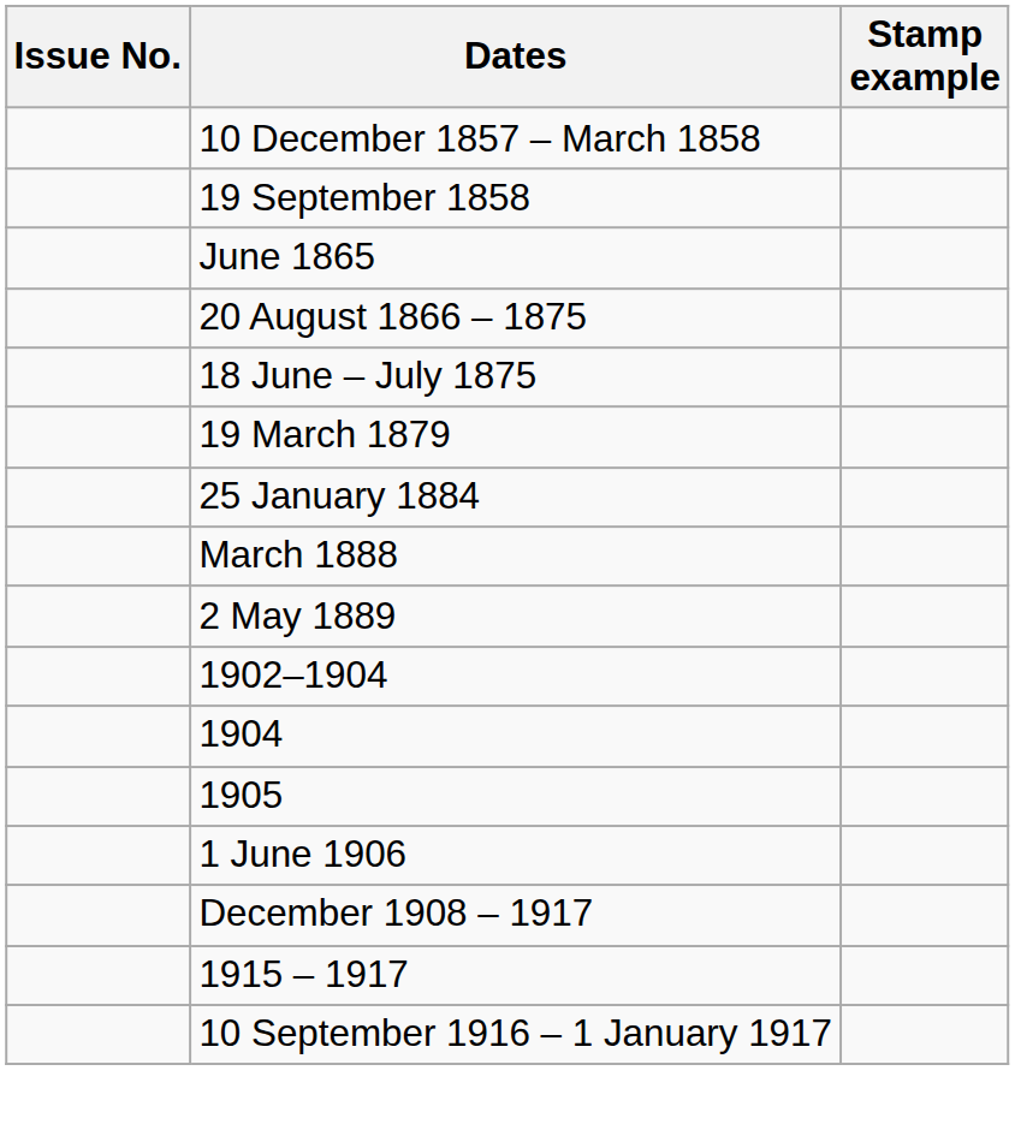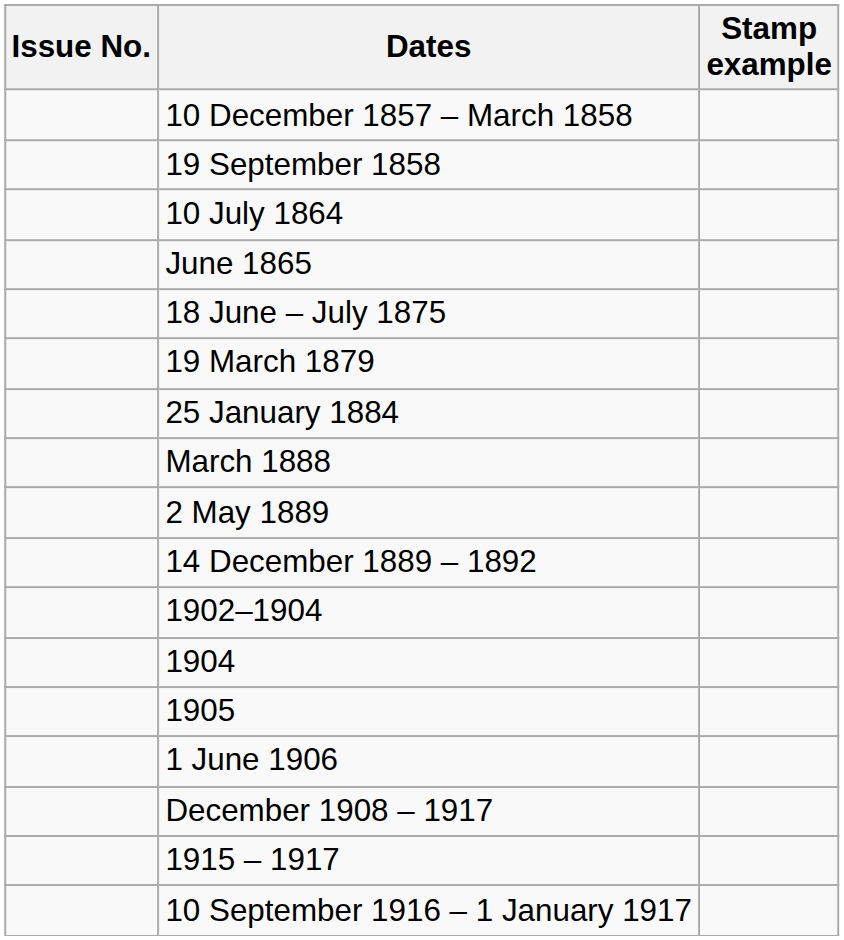 <table class="wikitable sortable" style="margin: 1em auto 1em auto;">
 <tr style="text-align:center">
 <th>Issue No.</th>
 <th>Dates</th>
 <th>Stamp<br>example</th>
 </tr>
 <tr ---->
 <td></td>
 <td>10 December 1857 – March 1858</td>
 <td></td>
 </tr>
 <tr ---->
 <td></td>
 <td>19 September 1858</td>
 <td></td>
 </tr>
 <tr ---->
 <td></td>
-<td>June 1865</td>
+<td>10 July 1864</td>
 <td></td>
 </tr>
 <tr ---->
 <td></td>
-<td>20 August 1866 – 1875</td>
+<td>June 1865</td>
 <td></td>
 </tr>
 <tr ---->
 <td></td>
 <td>18 June – July 1875</td>
 <td></td>
 </tr>
 <tr ---->
 <td></td>
 <td>19 March 1879</td>
 <td></td>
 </tr>
 <tr ---->
 <td></td>
 <td>25 January 1884</td>
 <td></td>
 </tr>
 <tr ---->
 <td></td>
 <td>March 1888</td>
 <td></td>
 </tr>
 <tr ---->
 <td></td>
 <td>2 May 1889</td>
+<td></td>
+</tr>
+<tr ---->
+<td></td>
+<td>14 December 1889 – 1892</td>
 <td></td>
 </tr>
 <tr ---->
 <td></td>
 <td>1902–1904</td>
 <td></td>
 </tr>
 <tr ---->
 <td></td>
 <td>1904</td>
 <td></td>
 </tr>
 <tr ---->
 <td></td>
 <td>1905</td>
 <td></td>
 </tr>
 <tr ---->
 <td></td>
 <td>1 June 1906</td>
 <td></td>
 </tr>
 <tr ---->
 <td></td>
 <td>December 1908 – 1917</td>
 <td></td>
 </tr>
 <tr ---->
 <td></td>
 <td>1915 – 1917</td>
 <td></td>
 </tr>
 <tr ---->
 <td></td>
 <td>10 September 1916 – 1 January 1917</td>
 <td></td>
 </tr>
 </table>
